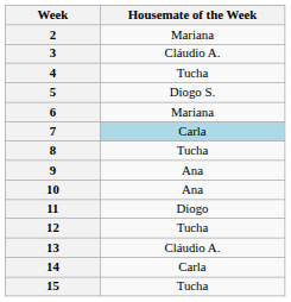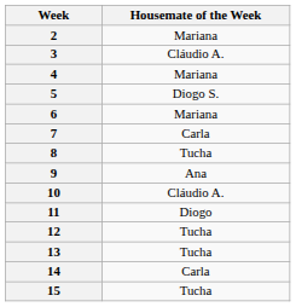 <table class="wikitable" style="text-align:center; font-size:90%; line-height:15px;">
 <tr>
 <th width=100>Week</th>
 <th width=200>Housemate of the Week</th>
 </tr>
 <tr>
 <th>2</th>
 <td>Mariana</td>
 </tr>
 <tr>
 <th>3</th>
 <td>Cláudio A.</td>
 </tr>
 <tr>
 <th>4</th>
-<td>Tucha</td>
+<td>Mariana</td>
 </tr>
 <tr>
 <th>5</th>
 <td>Diogo S.</td>
 </tr>
 <tr>
 <th>6</th>
 <td>Mariana</td>
 </tr>
 <tr>
 <th>7</th>
-<td style="background: lightblue;">Carla</td>
+<td>Carla</td>
 </tr>
 <tr>
 <th>8</th>
 <td>Tucha</td>
 </tr>
 <tr>
 <th>9</th>
 <td>Ana</td>
 </tr>
 <tr>
 <th>10</th>
-<td>Ana</td>
+<td>Cláudio A.</td>
 </tr>
 <tr>
 <th>11</th>
 <td>Diogo</td>
 </tr>
 <tr>
 <th>12</th>
 <td>Tucha</td>
 </tr>
 <tr>
 <th>13</th>
-<td>Cláudio A.</td>
+<td>Tucha</td>
 </tr>
 <tr>
 <th>14</th>
 <td>Carla</td>
 </tr>
 <tr>
 <th>15</th>
 <td>Tucha</td>
 </tr>
 </table>
